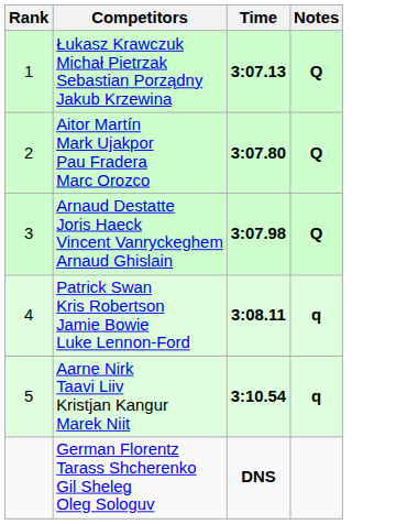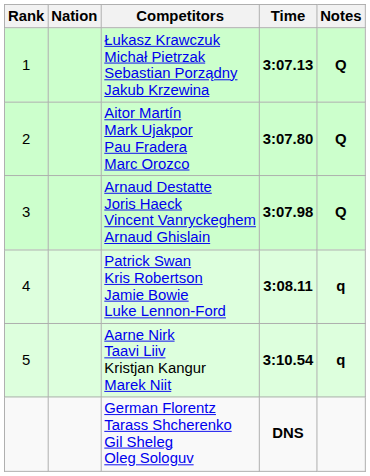 <table class="wikitable sortable" style="text-align:center">
 <tr>
 <th>Rank</th>
+<th>Nation</th>
 <th>Competitors</th>
 <th>Time</th>
 <th>Notes</th>
 </tr>
 <tr bgcolor=ccffcc>
 <td>1</td>
+<td align=left></td>
 <td align=left><a href='#'>Łukasz Krawczuk</a><br><a href='#'>Michał Pietrzak</a><br><a href='#'>Sebastian Porządny</a><br><a href='#'>Jakub Krzewina</a></td>
 <td><strong>3:07.13</strong></td>
 <td><strong>Q</strong></td>
 </tr>
 <tr bgcolor=ccffcc>
 <td>2</td>
+<td align=left></td>
 <td align=left><a href='#'>Aitor Martín</a><br><a href='#'>Mark Ujakpor</a><br><a href='#'>Pau Fradera</a><br><a href='#'>Marc Orozco</a></td>
 <td><strong>3:07.80</strong></td>
 <td><strong>Q</strong></td>
 </tr>
 <tr bgcolor=ccffcc>
 <td>3</td>
+<td align=left></td>
 <td align=left><a href='#'>Arnaud Destatte</a><br><a href='#'>Joris Haeck</a><br><a href='#'>Vincent Vanryckeghem</a><br><a href='#'>Arnaud Ghislain</a></td>
 <td><strong>3:07.98</strong></td>
 <td><strong>Q</strong></td>
 </tr>
 <tr bgcolor=ddffdd>
 <td>4</td>
+<td align=left></td>
 <td align=left><a href='#'>Patrick Swan</a><br><a href='#'>Kris Robertson</a><br><a href='#'>Jamie Bowie</a><br><a href='#'>Luke Lennon-Ford</a></td>
 <td><strong>3:08.11</strong></td>
 <td><strong>q</strong></td>
 </tr>
 <tr bgcolor=ddffdd>
 <td>5</td>
+<td align=left></td>
 <td align=left><a href='#'>Aarne Nirk</a><br><a href='#'>Taavi Liiv</a><br>Kristjan Kangur<br><a href='#'>Marek Niit</a></td>
 <td><strong>3:10.54</strong></td>
 <td><strong>q</strong></td>
 </tr>
 <tr>
 <td></td>
+<td align=left></td>
 <td align=left><a href='#'>German Florentz</a><br><a href='#'>Tarass Shcherenko</a><br><a href='#'>Gil Sheleg</a><br><a href='#'>Oleg Sologuv</a></td>
 <td><strong>DNS</strong></td>
 <td></td>
 </tr>
 </table>
